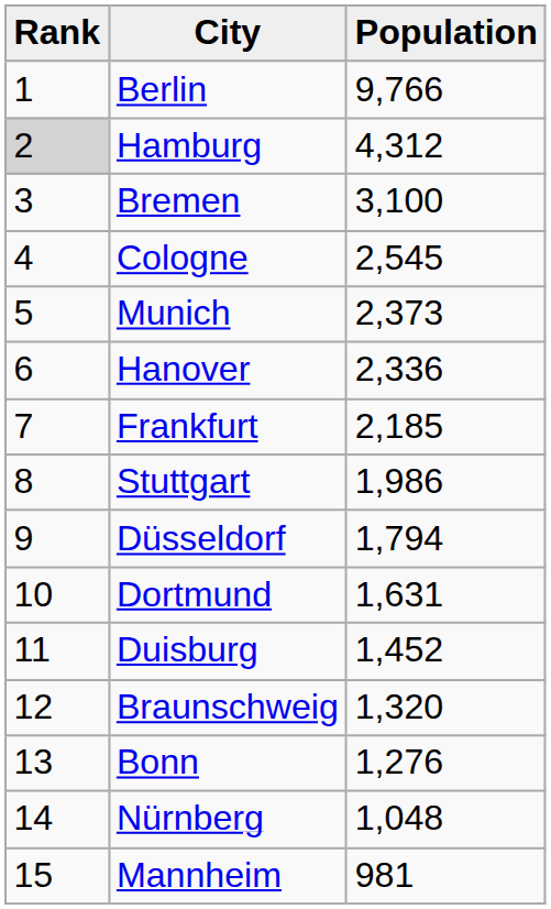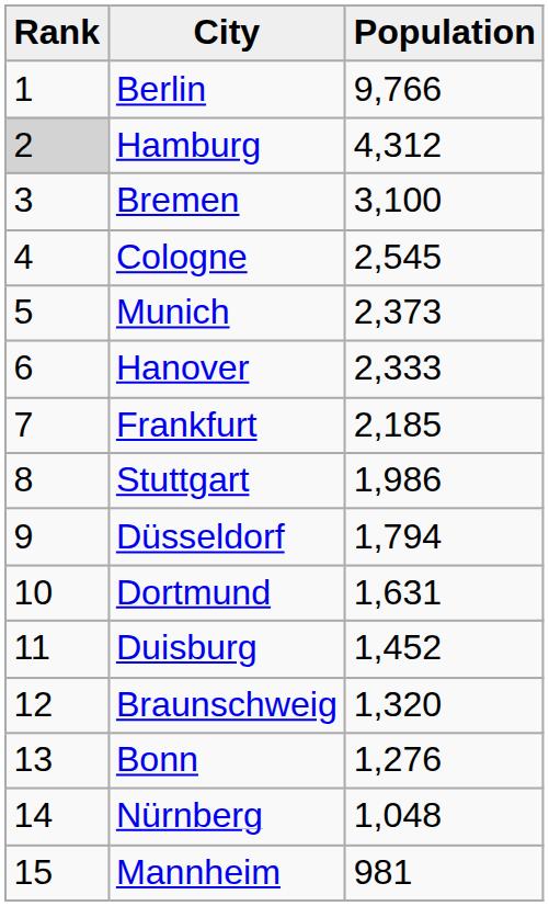 <table class="wikitable">
 <tr>
 <th style="background:#efefef;">Rank</th>
 <th style="background:#efefef;">City</th>
 <th style="background:#efefef;">Population</th>
 </tr>
 <tr>
 <td>1</td>
 <td><a href='#'>Berlin</a></td>
 <td>9,766</td>
 </tr>
 <tr>
 <td style="background: lightgrey;">2</td>
 <td><a href='#'>Hamburg</a></td>
 <td>4,312</td>
 </tr>
 <tr>
 <td>3</td>
 <td><a href='#'>Bremen</a></td>
 <td>3,100</td>
 </tr>
 <tr>
 <td>4</td>
 <td><a href='#'>Cologne</a></td>
 <td>2,545</td>
 </tr>
 <tr>
 <td>5</td>
 <td><a href='#'>Munich</a></td>
 <td>2,373</td>
 </tr>
 <tr>
 <td>6</td>
 <td><a href='#'>Hanover</a></td>
-<td>2,336</td>
+<td>2,333</td>
 </tr>
 <tr>
 <td>7</td>
 <td><a href='#'>Frankfurt</a></td>
 <td>2,185</td>
 </tr>
 <tr>
 <td>8</td>
 <td><a href='#'>Stuttgart</a></td>
 <td>1,986</td>
 </tr>
 <tr>
 <td>9</td>
 <td><a href='#'>Düsseldorf</a></td>
 <td>1,794</td>
 </tr>
 <tr>
 <td>10</td>
 <td><a href='#'>Dortmund</a></td>
 <td>1,631</td>
 </tr>
 <tr>
 <td>11</td>
 <td><a href='#'>Duisburg</a></td>
 <td>1,452</td>
 </tr>
 <tr>
 <td>12</td>
 <td><a href='#'>Braunschweig</a></td>
 <td>1,320</td>
 </tr>
 <tr>
 <td>13</td>
 <td><a href='#'>Bonn</a></td>
 <td>1,276</td>
 </tr>
 <tr>
 <td>14</td>
 <td><a href='#'>Nürnberg</a></td>
 <td>1,048</td>
 </tr>
 <tr>
 <td>15</td>
 <td><a href='#'>Mannheim</a></td>
 <td>981</td>
 </tr>
 </table>
